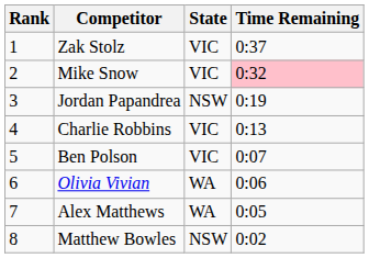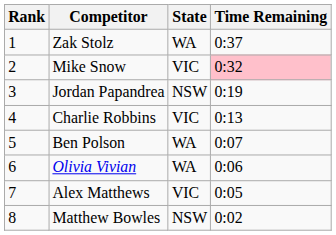 <table class="wikitable sortable mw-collapsible">
 <tr>
 <th>Rank</th>
 <th>Competitor</th>
 <th>State</th>
 <th>Time Remaining</th>
 </tr>
 <tr>
 <td>1</td>
 <td>Zak Stolz</td>
-<td>VIC</td>
+<td>WA</td>
 <td>0:37</td>
 </tr>
 <tr>
 <td>2</td>
 <td>Mike Snow</td>
 <td>VIC</td>
 <td style="background: pink;">0:32</td>
 </tr>
 <tr>
 <td>3</td>
 <td>Jordan Papandrea</td>
 <td>NSW</td>
 <td>0:19</td>
 </tr>
 <tr>
 <td>4</td>
 <td>Charlie Robbins</td>
 <td>VIC</td>
 <td>0:13</td>
 </tr>
 <tr>
 <td>5</td>
 <td>Ben Polson</td>
-<td>VIC</td>
+<td>WA</td>
 <td>0:07</td>
 </tr>
 <tr>
 <td>6</td>
 <td><em><a href='#'>Olivia Vivian</a></em></td>
 <td>WA</td>
 <td>0:06</td>
 </tr>
 <tr>
 <td>7</td>
 <td>Alex Matthews</td>
-<td>WA</td>
+<td>VIC</td>
 <td>0:05</td>
 </tr>
 <tr>
 <td>8</td>
 <td>Matthew Bowles</td>
 <td>NSW</td>
 <td>0:02</td>
 </tr>
 </table>
